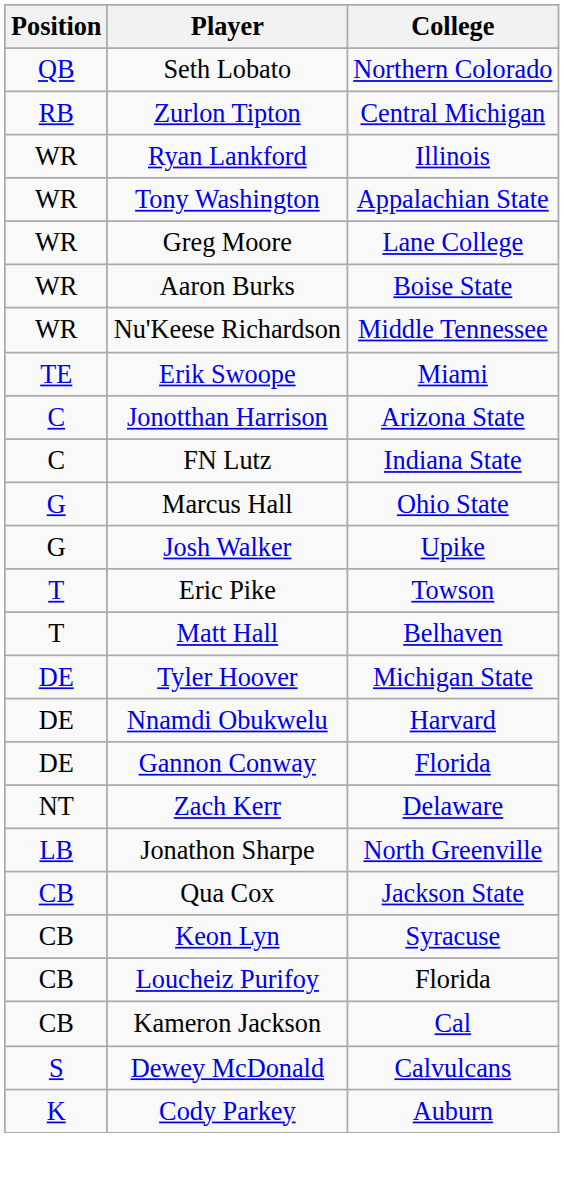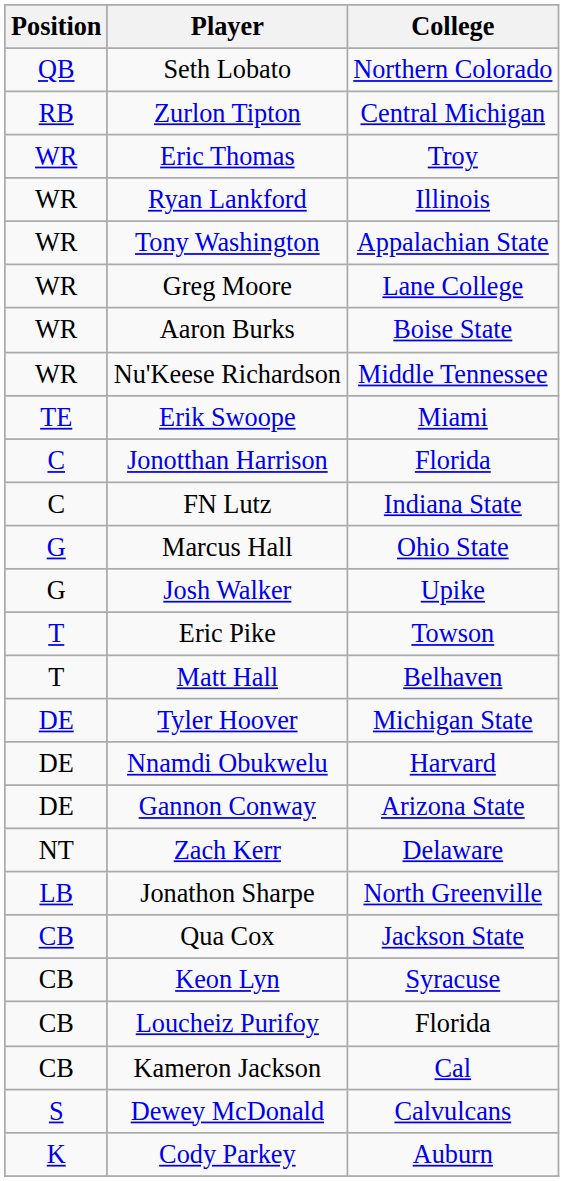 <table class="wikitable" style="font-size: 95%; text-align: center;">
 <tr>
 <th>Position</th>
 <th>Player</th>
 <th>College</th>
 </tr>
 <tr>
 <td><a href='#'>QB</a></td>
 <td>Seth Lobato</td>
 <td><a href='#'>Northern Colorado</a></td>
 </tr>
 <tr>
 <td><a href='#'>RB</a></td>
 <td><a href='#'>Zurlon Tipton</a></td>
 <td><a href='#'>Central Michigan</a></td>
+</tr>
+<tr>
+<td><a href='#'>WR</a></td>
+<td><a href='#'>Eric Thomas</a></td>
+<td><a href='#'>Troy</a></td>
 </tr>
 <tr>
 <td Wide receiver>WR</td>
 <td><a href='#'>Ryan Lankford</a></td>
 <td><a href='#'>Illinois</a></td>
 </tr>
 <tr>
 <td Wide receiver>WR</td>
 <td><a href='#'>Tony Washington</a></td>
 <td><a href='#'>Appalachian State</a></td>
 </tr>
 <tr>
 <td Wide receiver>WR</td>
 <td>Greg Moore</td>
 <td><a href='#'>Lane College</a></td>
 </tr>
 <tr>
 <td Wide receiver>WR</td>
 <td>Aaron Burks</td>
 <td><a href='#'>Boise State</a></td>
 </tr>
 <tr>
 <td Wide receiver>WR</td>
 <td>Nu'Keese Richardson</td>
 <td><a href='#'>Middle Tennessee</a></td>
 </tr>
 <tr>
 <td><a href='#'>TE</a></td>
 <td><a href='#'>Erik Swoope</a></td>
 <td><a href='#'>Miami</a></td>
 </tr>
 <tr>
 <td><a href='#'>C</a></td>
 <td><a href='#'>Jonotthan Harrison</a></td>
-<td><a href='#'>Arizona State</a></td>
+<td><a href='#'>Florida</a></td>
 </tr>
 <tr>
 <td Center (gridiron football)>C</td>
 <td>FN Lutz</td>
 <td><a href='#'>Indiana State</a></td>
 </tr>
 <tr>
 <td><a href='#'>G</a></td>
 <td>Marcus Hall</td>
 <td><a href='#'>Ohio State</a></td>
 </tr>
 <tr>
 <td Guard (American and Canadian football)>G</td>
 <td><a href='#'>Josh Walker</a></td>
 <td><a href='#'>Upike</a></td>
 </tr>
 <tr>
 <td><a href='#'>T</a></td>
 <td>Eric Pike</td>
 <td><a href='#'>Towson</a></td>
 </tr>
 <tr>
 <td Tackle (American and Canadian football)>T</td>
 <td><a href='#'>Matt Hall</a></td>
 <td><a href='#'>Belhaven</a></td>
 </tr>
 <tr>
 <td><a href='#'>DE</a></td>
 <td><a href='#'>Tyler Hoover</a></td>
 <td><a href='#'>Michigan State</a></td>
 </tr>
 <tr>
 <td Defensive end>DE</td>
 <td><a href='#'>Nnamdi Obukwelu</a></td>
 <td><a href='#'>Harvard</a></td>
 </tr>
 <tr>
 <td Defensive end>DE</td>
 <td><a href='#'>Gannon Conway</a></td>
-<td><a href='#'>Florida</a></td>
+<td><a href='#'>Arizona State</a></td>
 </tr>
 <tr>
 <td Tackle (American and Canadian football)>NT</td>
 <td><a href='#'>Zach Kerr</a></td>
 <td><a href='#'>Delaware</a></td>
 </tr>
 <tr>
 <td><a href='#'>LB</a></td>
 <td>Jonathon Sharpe</td>
 <td><a href='#'>North Greenville</a></td>
 </tr>
 <tr>
 <td><a href='#'>CB</a></td>
 <td>Qua Cox</td>
 <td><a href='#'>Jackson State</a></td>
 </tr>
 <tr>
 <td Cornerback>CB</td>
 <td><a href='#'>Keon Lyn</a></td>
 <td><a href='#'>Syracuse</a></td>
 </tr>
 <tr>
 <td Cornerback>CB</td>
 <td><a href='#'>Loucheiz Purifoy</a></td>
 <td Florida Gators football>Florida</td>
 </tr>
 <tr>
 <td Cornerback>CB</td>
 <td>Kameron Jackson</td>
 <td><a href='#'>Cal</a></td>
 </tr>
 <tr>
 <td><a href='#'>S</a></td>
 <td><a href='#'>Dewey McDonald</a></td>
 <td><a href='#'>Calvulcans</a></td>
 </tr>
 <tr>
 <td><a href='#'>K</a></td>
 <td><a href='#'>Cody Parkey</a></td>
 <td><a href='#'>Auburn</a></td>
 </tr>
 </table>
